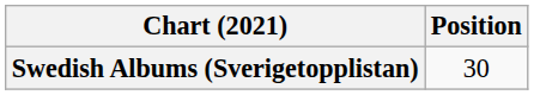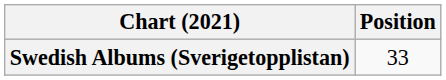 <table class="wikitable plainrowheaders" style="text-align:center">
 <tr>
 <th scope="col">Chart (2021)</th>
 <th scope="col">Position</th>
 </tr>
 <tr>
 <th scope="row">Swedish Albums (Sverigetopplistan)</th>
-<td>30</td>
+<td>33</td>
 </tr>
 </table>
